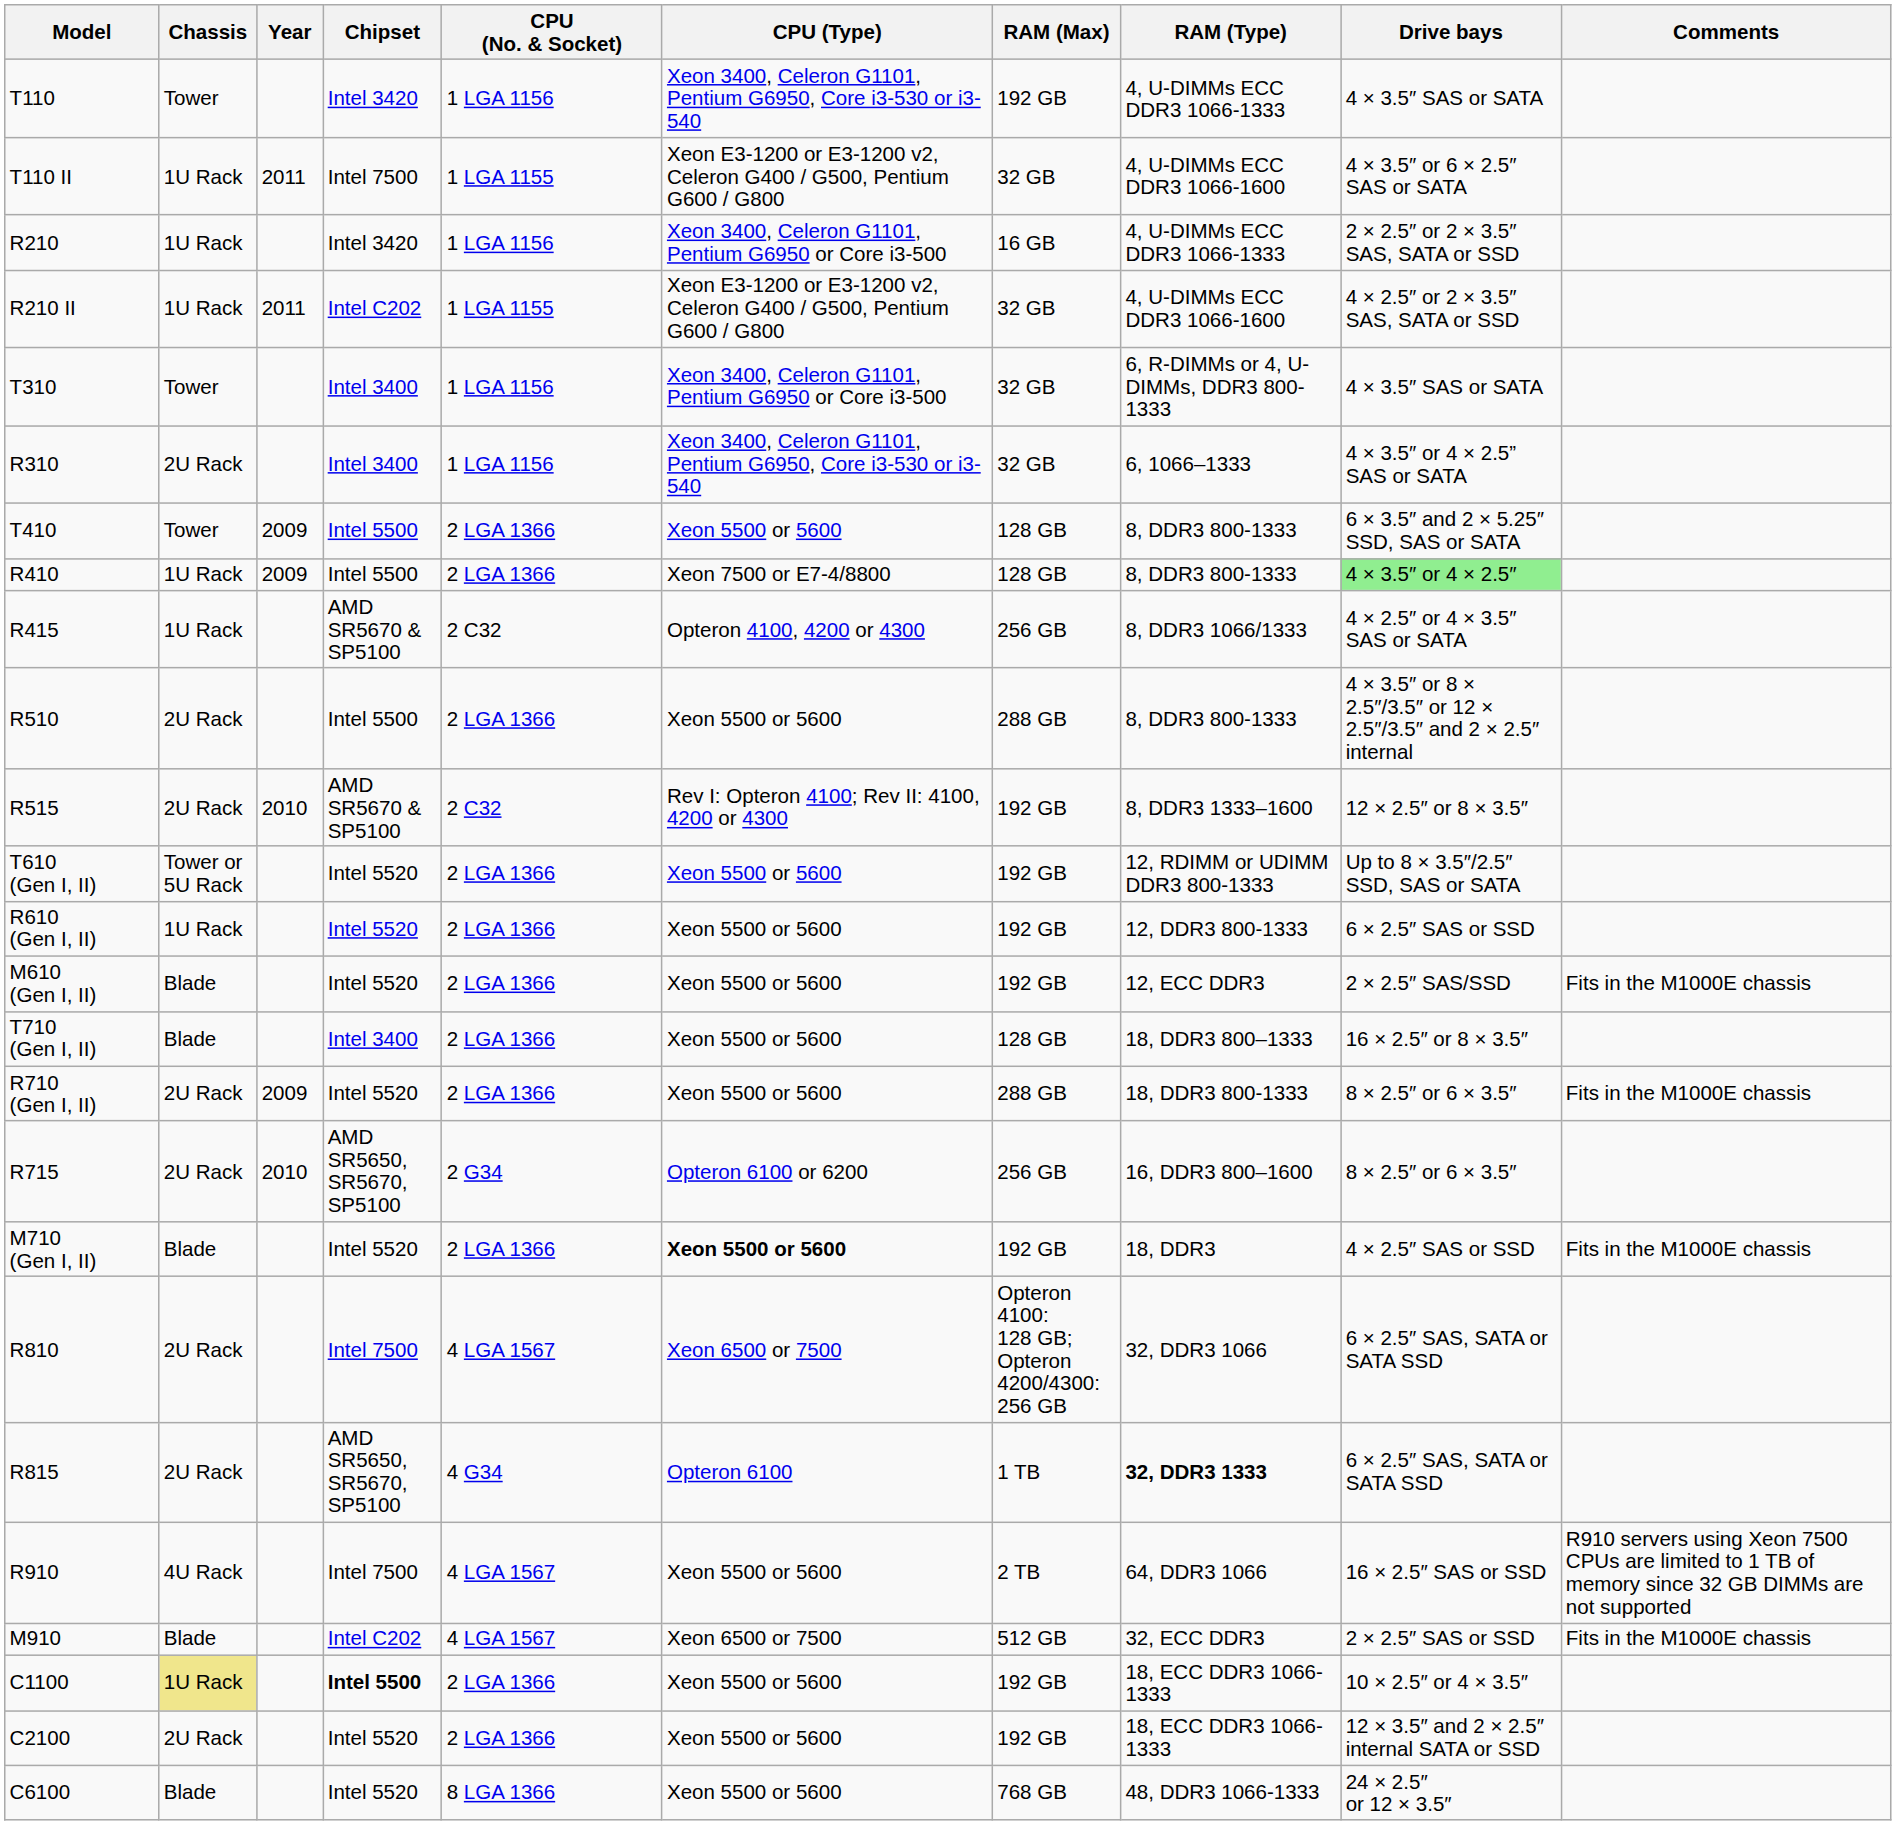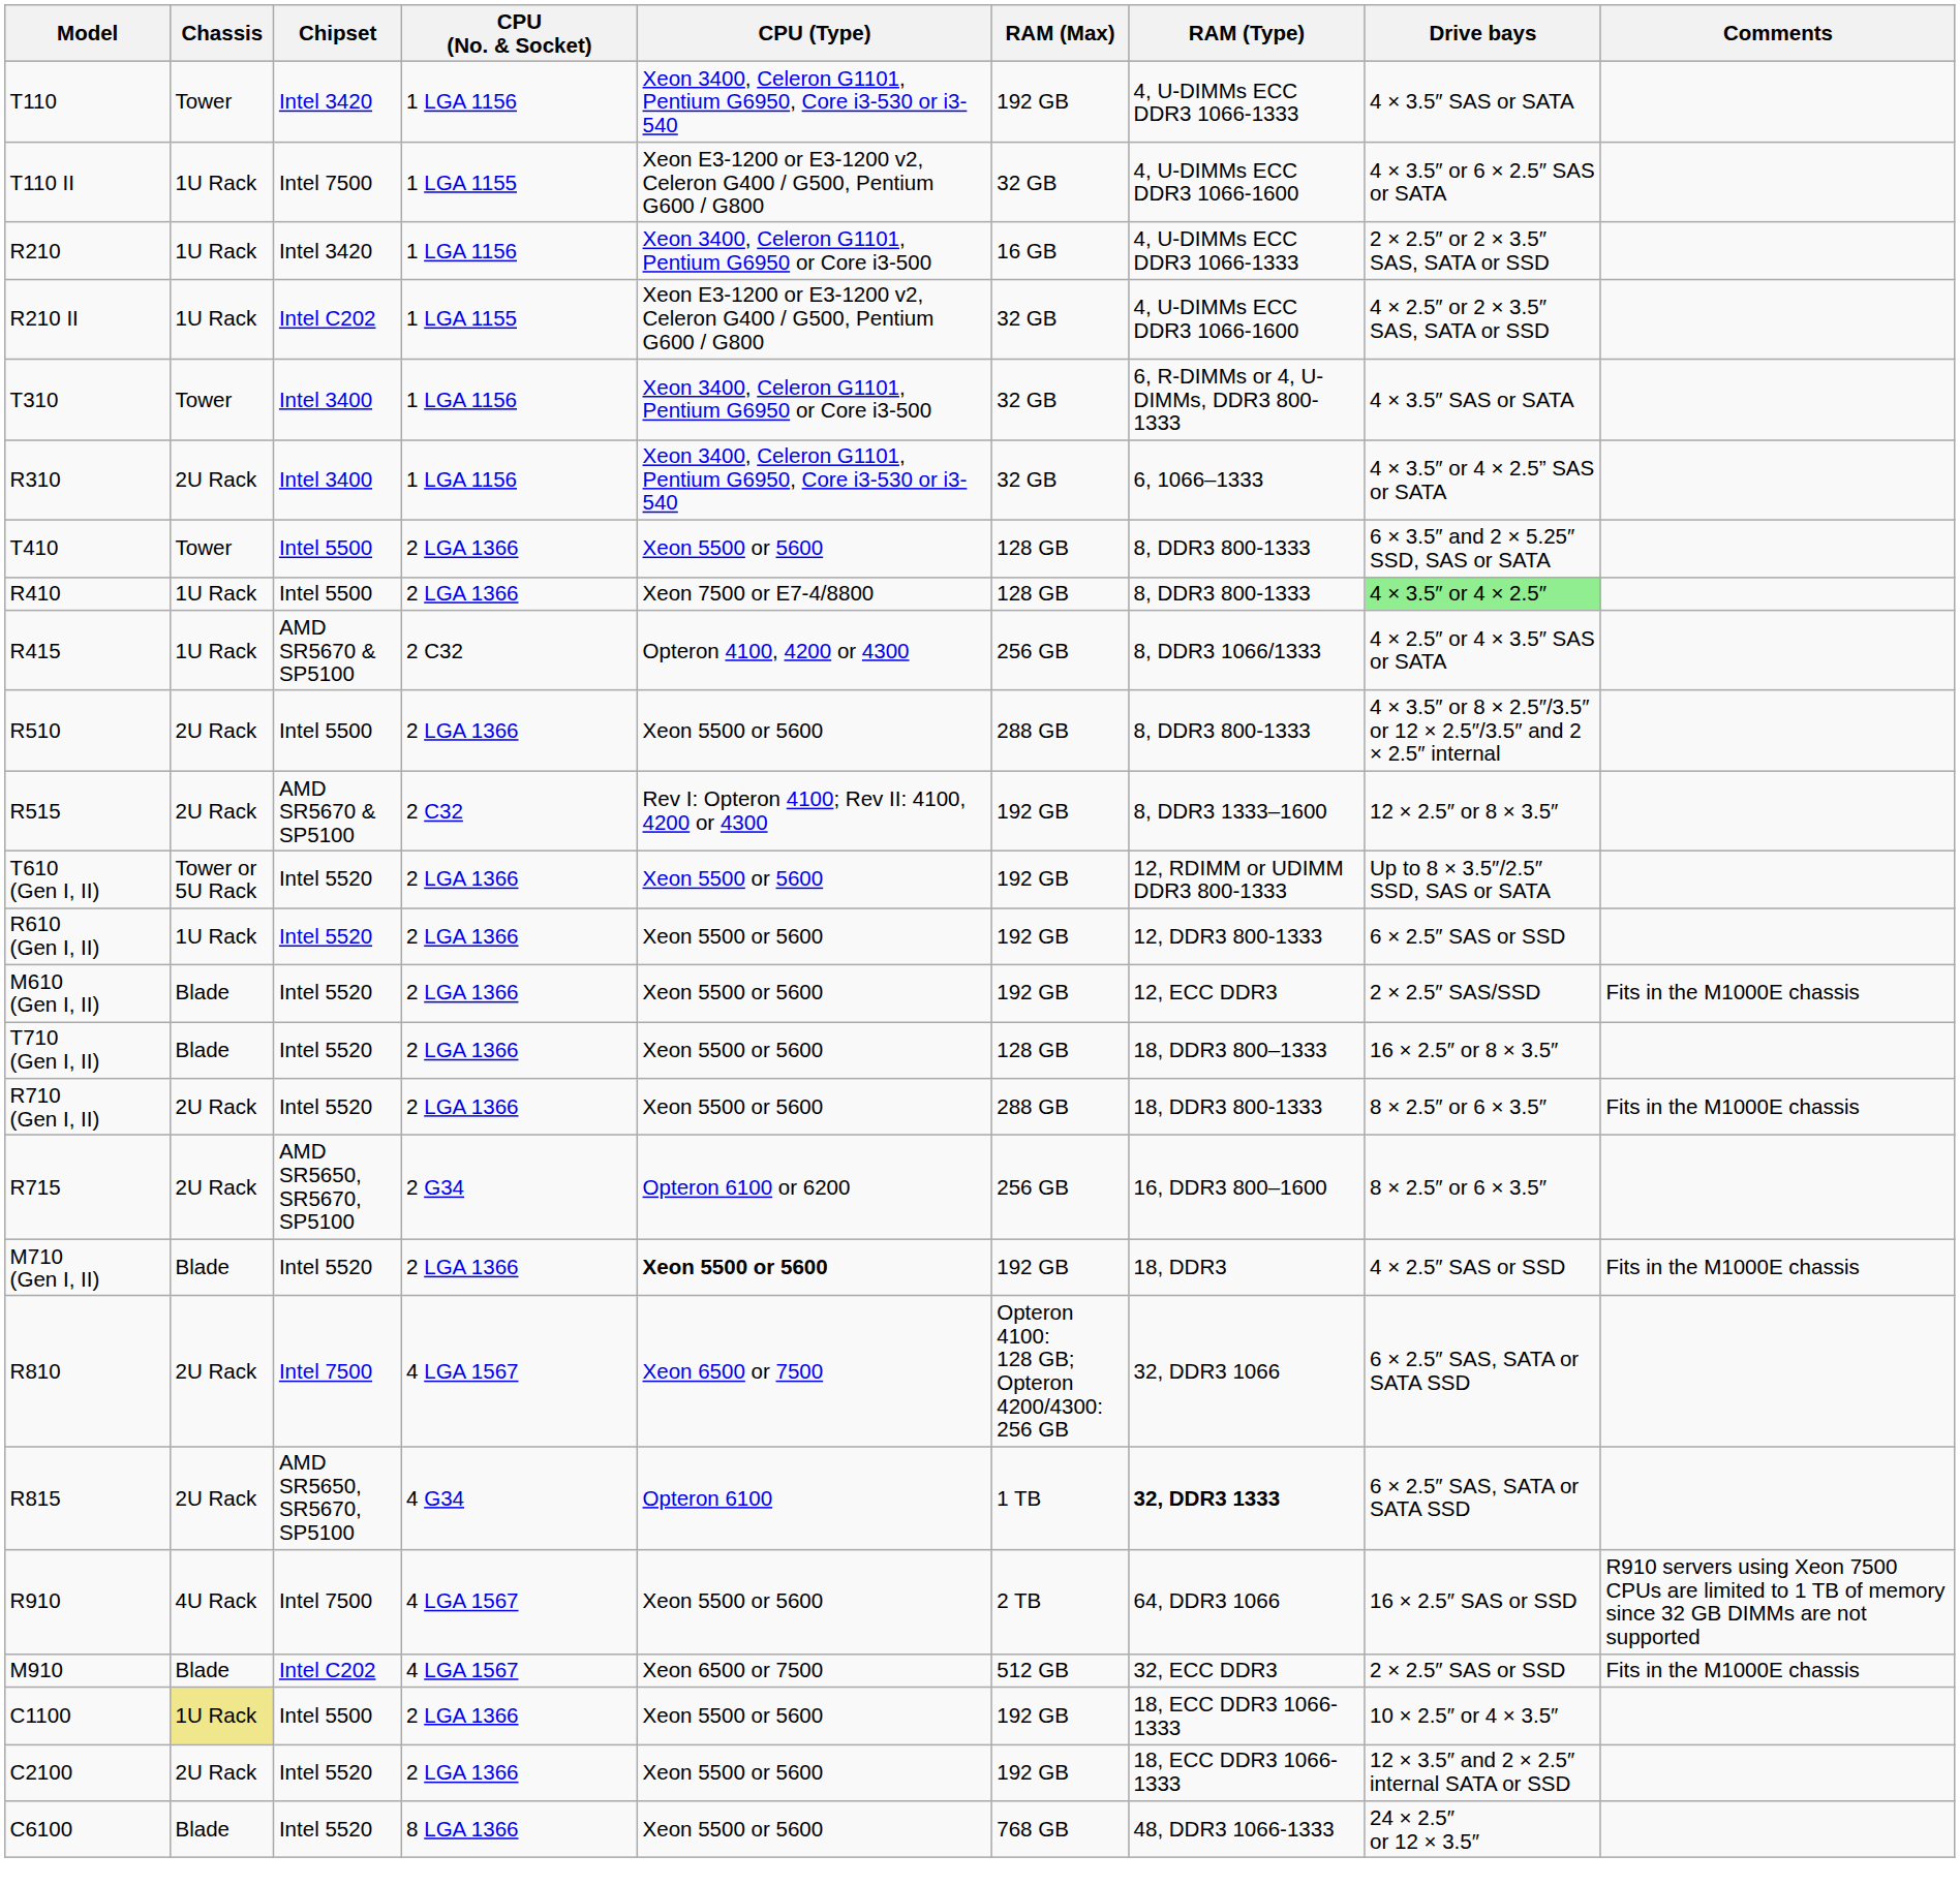 <table class="wikitable collapsible" style="clear:both; font-size: 85%;">
 <tr>
 <th width="7%">Model</th>
 <th width="3%">Chassis</th>
-<th width="3%">Year</th>
 <th width="5%">Chipset</th>
 <th width="10%">CPU<br>(No. & Socket)</th>
 <th width="15%">CPU (Type)</th>
 <th width="5%">RAM (Max)</th>
 <th width="10%">RAM (Type)</th>
 <th width="10%">Drive bays</th>
 <th width="15%">Comments</th>
 </tr>
 <tr>
 <td>T110</td>
 <td>Tower</td>
-<td></td>
 <td><a href='#'>Intel 3420</a></td>
 <td>1 <a href='#'>LGA 1156</a></td>
 <td><a href='#'>Xeon 3400</a>, <a href='#'>Celeron G1101</a>, <a href='#'>Pentium G6950</a>, <a href='#'>Core i3-530 or i3-540</a></td>
 <td>192 GB</td>
 <td>4, U-DIMMs ECC DDR3 1066-1333</td>
 <td>4 × 3.5″ SAS or SATA</td>
 <td></td>
 </tr>
 <tr>
 <td>T110 II</td>
 <td>1U Rack</td>
-<td>2011</td>
 <td>Intel 7500</td>
 <td>1 <a href='#'>LGA 1155</a></td>
 <td>Xeon E3-1200 or E3-1200 v2, Celeron G400 / G500, Pentium G600 / G800</td>
 <td>32 GB</td>
 <td>4, U-DIMMs ECC DDR3 1066-1600</td>
 <td>4 × 3.5″ or 6 × 2.5″ SAS or SATA</td>
 <td></td>
 </tr>
 <tr>
 <td>R210</td>
 <td>1U Rack</td>
-<td></td>
 <td>Intel 3420</td>
 <td>1 <a href='#'>LGA 1156</a></td>
 <td><a href='#'>Xeon 3400</a>, <a href='#'>Celeron G1101</a>, <a href='#'>Pentium G6950</a> or Core i3-500</td>
 <td>16 GB</td>
 <td>4, U-DIMMs ECC DDR3 1066-1333</td>
 <td>2 × 2.5″ or 2 × 3.5″ SAS, SATA or SSD</td>
 <td></td>
 </tr>
 <tr>
 <td>R210 II</td>
 <td>1U Rack</td>
-<td>2011</td>
 <td><a href='#'>Intel C202</a></td>
 <td>1 <a href='#'>LGA 1155</a></td>
 <td>Xeon E3-1200 or E3-1200 v2, Celeron G400 / G500, Pentium G600 / G800</td>
 <td>32 GB</td>
 <td>4, U-DIMMs ECC DDR3 1066-1600</td>
 <td>4 × 2.5″ or 2 × 3.5″ SAS, SATA or SSD</td>
 <td></td>
 </tr>
 <tr>
 <td>T310</td>
 <td>Tower</td>
-<td></td>
 <td><a href='#'>Intel 3400</a></td>
 <td>1 <a href='#'>LGA 1156</a></td>
 <td><a href='#'>Xeon 3400</a>, <a href='#'>Celeron G1101</a>, <a href='#'>Pentium G6950</a> or Core i3-500</td>
 <td>32 GB</td>
 <td>6, R-DIMMs or 4, U-DIMMs, DDR3 800-1333</td>
 <td>4 × 3.5″ SAS or SATA</td>
 <td></td>
 </tr>
 <tr>
 <td>R310</td>
 <td>2U Rack</td>
-<td></td>
 <td><a href='#'>Intel 3400</a></td>
 <td>1 <a href='#'>LGA 1156</a></td>
 <td><a href='#'>Xeon 3400</a>, <a href='#'>Celeron G1101</a>, <a href='#'>Pentium G6950</a>, <a href='#'>Core i3-530 or i3-540</a></td>
 <td>32 GB</td>
 <td>6, 1066–1333</td>
 <td>4 × 3.5″ or 4 × 2.5” SAS or SATA</td>
 <td></td>
 </tr>
 <tr>
 <td>T410</td>
 <td>Tower</td>
-<td>2009</td>
 <td><a href='#'>Intel 5500</a></td>
 <td>2 <a href='#'>LGA 1366</a></td>
 <td><a href='#'>Xeon 5500</a> or <a href='#'>5600</a></td>
 <td>128 GB</td>
 <td>8, DDR3 800-1333</td>
 <td>6 × 3.5″ and 2 × 5.25″ SSD, SAS or SATA</td>
 <td></td>
 </tr>
 <tr>
 <td>R410</td>
 <td>1U Rack</td>
-<td>2009</td>
 <td>Intel 5500</td>
 <td>2 <a href='#'>LGA 1366</a></td>
 <td>Xeon 7500 or E7-4/8800</td>
 <td>128 GB</td>
 <td>8, DDR3 800-1333</td>
 <td style="background: lightgreen;">4 × 3.5″ or 4 × 2.5″</td>
 <td></td>
 </tr>
 <tr>
 <td>R415</td>
 <td>1U Rack</td>
-<td></td>
 <td>AMD SR5670 & SP5100</td>
 <td>2 C32</td>
 <td>Opteron <a href='#'>4100</a>, <a href='#'>4200</a> or <a href='#'>4300</a></td>
 <td>256 GB</td>
 <td>8, DDR3 1066/1333</td>
 <td>4 × 2.5″ or 4 × 3.5″ SAS or SATA</td>
 <td></td>
 </tr>
 <tr>
 <td>R510</td>
 <td>2U Rack</td>
-<td></td>
 <td>Intel 5500</td>
 <td>2 <a href='#'>LGA 1366</a></td>
 <td>Xeon 5500 or 5600</td>
 <td>288 GB</td>
 <td>8, DDR3 800-1333</td>
 <td>4 × 3.5″ or 8 × 2.5″/3.5″ or 12 × 2.5″/3.5″ and 2 × 2.5″ internal</td>
 <td></td>
 </tr>
 <tr>
 <td>R515</td>
 <td>2U Rack</td>
-<td>2010</td>
 <td>AMD SR5670 & SP5100</td>
 <td>2 <a href='#'>C32</a></td>
 <td>Rev I: Opteron <a href='#'>4100</a>; Rev II: 4100, <a href='#'>4200</a> or <a href='#'>4300</a></td>
 <td>192 GB</td>
 <td>8, DDR3 1333–1600</td>
 <td>12 × 2.5″ or 8 × 3.5″</td>
 <td></td>
 </tr>
 <tr>
 <td>T610 <br>(Gen I, II) </td>
 <td>Tower or 5U Rack</td>
-<td></td>
 <td>Intel 5520</td>
 <td>2 <a href='#'>LGA 1366</a></td>
 <td><a href='#'>Xeon 5500</a> or <a href='#'>5600</a></td>
 <td>192 GB</td>
 <td>12, RDIMM or UDIMM DDR3 800-1333</td>
 <td>Up to 8 × 3.5″/2.5″ SSD, SAS or SATA</td>
 <td></td>
 </tr>
 <tr>
 <td>R610 <br>(Gen I, II) </td>
 <td>1U Rack</td>
-<td></td>
 <td><a href='#'>Intel 5520</a></td>
 <td>2 <a href='#'>LGA 1366</a></td>
 <td>Xeon 5500 or 5600</td>
 <td>192 GB</td>
 <td>12, DDR3 800-1333</td>
 <td>6 × 2.5″ SAS or SSD</td>
 <td></td>
 </tr>
 <tr>
 <td>M610 <br>(Gen I, II) </td>
 <td>Blade</td>
-<td></td>
 <td>Intel 5520</td>
 <td>2 <a href='#'>LGA 1366</a></td>
 <td>Xeon 5500 or 5600</td>
 <td>192 GB</td>
 <td>12, ECC DDR3</td>
 <td>2 × 2.5″ SAS/SSD</td>
 <td>Fits in the M1000E chassis</td>
 </tr>
 <tr>
 <td>T710 <br>(Gen I, II) </td>
 <td>Blade</td>
-<td></td>
-<td><a href='#'>Intel 3400</a></td>
+<td>Intel 5520</td>
 <td>2 <a href='#'>LGA 1366</a></td>
 <td>Xeon 5500 or 5600</td>
 <td>128 GB</td>
 <td>18, DDR3 800–1333</td>
 <td>16 × 2.5″ or 8 × 3.5″</td>
 <td></td>
 </tr>
 <tr>
 <td>R710 <br>(Gen I, II) </td>
 <td>2U Rack</td>
-<td>2009</td>
 <td>Intel 5520</td>
 <td>2 <a href='#'>LGA 1366</a></td>
 <td>Xeon 5500 or 5600</td>
 <td>288 GB</td>
 <td>18, DDR3 800-1333</td>
 <td>8 × 2.5″ or 6 × 3.5″</td>
 <td>Fits in the M1000E chassis</td>
 </tr>
 <tr>
 <td>R715</td>
 <td>2U Rack</td>
-<td>2010</td>
 <td>AMD SR5650, SR5670, SP5100</td>
 <td>2 <a href='#'>G34</a></td>
 <td><a href='#'>Opteron 6100</a> or 6200</td>
 <td>256 GB</td>
 <td>16, DDR3 800–1600</td>
 <td>8 × 2.5″ or 6 × 3.5″</td>
 <td></td>
 </tr>
 <tr>
 <td>M710 <br>(Gen I, II) </td>
 <td>Blade</td>
-<td></td>
 <td>Intel 5520</td>
 <td>2 <a href='#'>LGA 1366</a></td>
 <td><strong>Xeon 5500 or 5600</strong></td>
 <td>192 GB</td>
 <td>18, DDR3</td>
 <td>4 × 2.5″ SAS or SSD</td>
 <td>Fits in the M1000E chassis</td>
 </tr>
 <tr>
 <td>R810 </td>
 <td>2U Rack</td>
-<td></td>
 <td><a href='#'>Intel 7500</a></td>
 <td>4 <a href='#'>LGA 1567</a></td>
 <td><a href='#'>Xeon 6500</a> or <a href='#'>7500</a></td>
 <td>Opteron 4100: 128 GB; Opteron 4200/4300: 256 GB</td>
 <td>32, DDR3 1066</td>
 <td>6 × 2.5″ SAS, SATA or SATA SSD</td>
 <td></td>
 </tr>
 <tr>
 <td>R815 </td>
 <td>2U Rack</td>
-<td></td>
 <td>AMD SR5650, SR5670, SP5100</td>
 <td>4 <a href='#'>G34</a></td>
 <td><a href='#'>Opteron 6100</a></td>
 <td>1 TB</td>
 <td><strong>32, DDR3 1333</strong></td>
 <td>6 × 2.5″ SAS, SATA or SATA SSD</td>
 <td></td>
 </tr>
 <tr>
 <td>R910</td>
 <td>4U Rack</td>
-<td></td>
 <td>Intel 7500</td>
 <td>4 <a href='#'>LGA 1567</a></td>
 <td>Xeon 5500 or 5600</td>
 <td>2 TB</td>
 <td>64, DDR3 1066</td>
 <td>16 × 2.5″ SAS or SSD</td>
 <td>R910 servers using Xeon 7500 CPUs are limited to 1 TB of memory since 32 GB DIMMs are not supported</td>
 </tr>
 <tr>
 <td>M910</td>
 <td>Blade</td>
-<td></td>
 <td><a href='#'>Intel C202</a></td>
 <td>4 <a href='#'>LGA 1567</a></td>
 <td>Xeon 6500 or 7500</td>
 <td>512 GB</td>
 <td>32, ECC DDR3</td>
 <td>2 × 2.5″ SAS or SSD</td>
 <td>Fits in the M1000E chassis</td>
 </tr>
 <tr>
 <td>C1100</td>
 <td style="background: khaki;">1U Rack</td>
-<td></td>
-<td><strong>Intel 5500</strong></td>
+<td>Intel 5500</td>
 <td>2 <a href='#'>LGA 1366</a></td>
 <td>Xeon 5500 or 5600</td>
 <td>192 GB</td>
 <td>18, ECC DDR3 1066-1333</td>
 <td>10 × 2.5″ or 4 × 3.5″</td>
 <td></td>
 </tr>
 <tr>
 <td>C2100</td>
 <td>2U Rack</td>
-<td></td>
 <td>Intel 5520</td>
 <td>2 <a href='#'>LGA 1366</a></td>
 <td>Xeon 5500 or 5600</td>
 <td>192 GB</td>
 <td>18, ECC DDR3 1066-1333</td>
 <td>12 × 3.5″ and 2 × 2.5″ internal SATA or SSD</td>
 <td></td>
 </tr>
 <tr>
 <td>C6100</td>
 <td>Blade</td>
-<td></td>
 <td>Intel 5520</td>
 <td>8 <a href='#'>LGA 1366</a></td>
 <td>Xeon 5500 or 5600</td>
 <td>768 GB</td>
 <td>48, DDR3 1066-1333</td>
 <td>24 × 2.5″ <br>or 12 × 3.5″</td>
 <td></td>
 </tr>
 </table>
